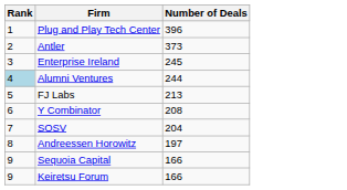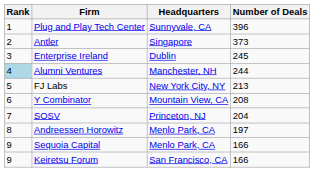 <table class="wikitable sortable" style="font-size: 85%" width= align=>
 <tr style="background:lightgrey;">
 <th>Rank</th>
 <th>Firm</th>
+<th>Headquarters</th>
 <th>Number of Deals</th>
 </tr>
 <tr>
 <td>1</td>
 <td> <a href='#'>Plug and Play Tech Center</a></td>
+<td><a href='#'>Sunnyvale, CA</a></td>
 <td>396</td>
 </tr>
 <tr>
 <td>2</td>
 <td> <a href='#'>Antler</a></td>
+<td><a href='#'>Singapore</a></td>
 <td>373</td>
 </tr>
 <tr>
 <td>3</td>
 <td> <a href='#'>Enterprise Ireland</a></td>
+<td><a href='#'>Dublin</a></td>
 <td>245</td>
 </tr>
 <tr>
 <td style="background: lightblue;">4</td>
 <td> <a href='#'>Alumni Ventures</a></td>
+<td><a href='#'>Manchester, NH</a></td>
 <td>244</td>
 </tr>
 <tr>
 <td>5</td>
 <td> FJ Labs</td>
+<td><a href='#'>New York City, NY</a></td>
 <td>213</td>
 </tr>
 <tr>
 <td>6</td>
 <td> <a href='#'>Y Combinator</a></td>
+<td><a href='#'>Mountain View, CA</a></td>
 <td>208</td>
 </tr>
 <tr>
 <td>7</td>
 <td> <a href='#'>SOSV</a></td>
+<td><a href='#'>Princeton, NJ</a></td>
 <td>204</td>
 </tr>
 <tr>
 <td>8</td>
 <td> <a href='#'>Andreessen Horowitz</a></td>
+<td><a href='#'>Menlo Park, CA</a></td>
 <td>197</td>
 </tr>
 <tr>
 <td>9</td>
 <td> <a href='#'>Sequoia Capital</a></td>
+<td><a href='#'>Menlo Park, CA</a></td>
 <td>166</td>
 </tr>
 <tr>
 <td>9</td>
 <td> <a href='#'>Keiretsu Forum</a></td>
+<td><a href='#'>San Francisco, CA</a></td>
 <td>166</td>
 </tr>
 </table>
